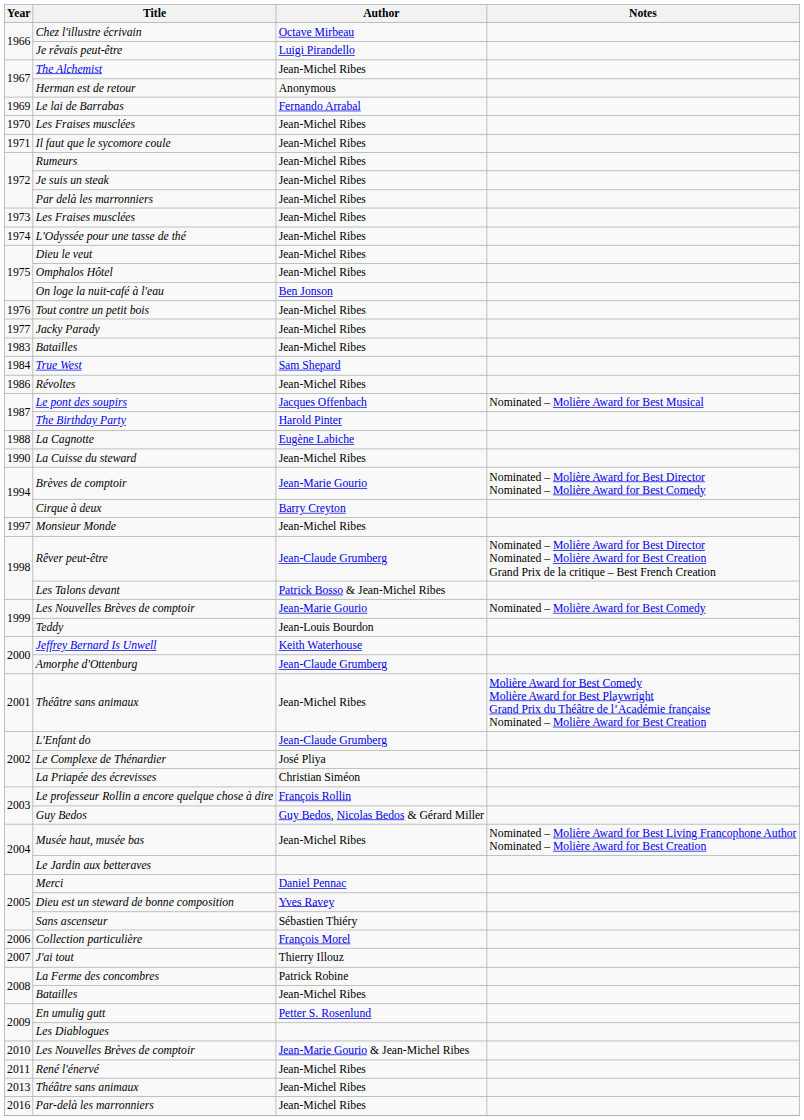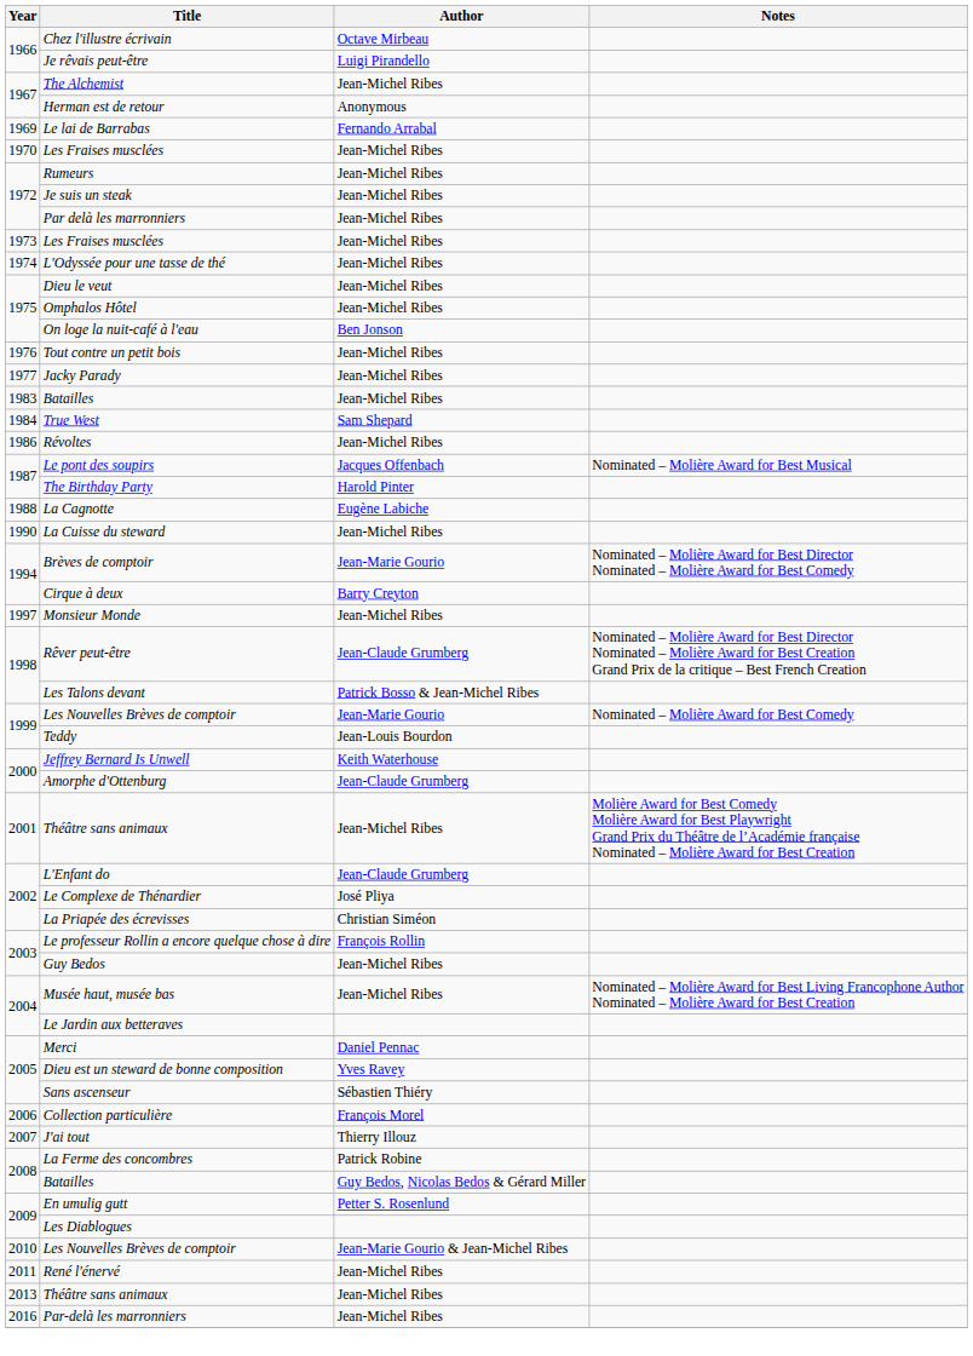 <table class=wikitable>
 <tr>
 <th>Year</th>
 <th>Title</th>
 <th>Author</th>
 <th>Notes</th>
 </tr>
 <tr>
 <td rowspan=2>1966</td>
 <td><em>Chez l'illustre écrivain</em></td>
 <td><a href='#'>Octave Mirbeau</a></td>
 <td></td>
 </tr>
 <tr>
 <td><em>Je rêvais peut-être</em></td>
 <td><a href='#'>Luigi Pirandello</a></td>
 <td></td>
 </tr>
 <tr>
 <td rowspan=2>1967</td>
 <td><em><a href='#'>The Alchemist</a></em></td>
 <td>Jean-Michel Ribes</td>
 <td></td>
 </tr>
 <tr>
 <td><em>Herman est de retour</em></td>
 <td>Anonymous</td>
 <td></td>
 </tr>
 <tr>
 <td>1969</td>
 <td><em>Le lai de Barrabas</em></td>
 <td><a href='#'>Fernando Arrabal</a></td>
 <td></td>
 </tr>
 <tr>
 <td>1970</td>
 <td><em>Les Fraises musclées</em></td>
-<td>Jean-Michel Ribes</td>
-<td></td>
-</tr>
-<tr>
-<td>1971</td>
-<td><em>Il faut que le sycomore coule</em></td>
 <td>Jean-Michel Ribes</td>
 <td></td>
 </tr>
 <tr>
 <td rowspan=3>1972</td>
 <td><em>Rumeurs</em></td>
 <td>Jean-Michel Ribes</td>
 <td></td>
 </tr>
 <tr>
 <td><em>Je suis un steak</em></td>
 <td>Jean-Michel Ribes</td>
 <td></td>
 </tr>
 <tr>
 <td><em>Par delà les marronniers</em></td>
 <td>Jean-Michel Ribes</td>
 <td></td>
 </tr>
 <tr>
 <td>1973</td>
 <td><em>Les Fraises musclées</em></td>
 <td>Jean-Michel Ribes</td>
 <td></td>
 </tr>
 <tr>
 <td>1974</td>
 <td><em>L'Odyssée pour une tasse de thé</em></td>
 <td>Jean-Michel Ribes</td>
 <td></td>
 </tr>
 <tr>
 <td rowspan=3>1975</td>
 <td><em>Dieu le veut</em></td>
 <td>Jean-Michel Ribes</td>
 <td></td>
 </tr>
 <tr>
 <td><em>Omphalos Hôtel</em></td>
 <td>Jean-Michel Ribes</td>
 <td></td>
 </tr>
 <tr>
 <td><em>On loge la nuit-café à l'eau</em></td>
 <td><a href='#'>Ben Jonson</a></td>
 <td></td>
 </tr>
 <tr>
 <td>1976</td>
 <td><em>Tout contre un petit bois</em></td>
 <td>Jean-Michel Ribes</td>
 <td></td>
 </tr>
 <tr>
 <td>1977</td>
 <td><em>Jacky Parady</em></td>
 <td>Jean-Michel Ribes</td>
 <td></td>
 </tr>
 <tr>
 <td>1983</td>
 <td><em>Batailles</em></td>
 <td>Jean-Michel Ribes</td>
 <td></td>
 </tr>
 <tr>
 <td>1984</td>
 <td><em><a href='#'>True West</a></em></td>
 <td><a href='#'>Sam Shepard</a></td>
 <td></td>
 </tr>
 <tr>
 <td>1986</td>
 <td><em>Révoltes</em></td>
 <td>Jean-Michel Ribes</td>
 <td></td>
 </tr>
 <tr>
 <td rowspan=2>1987</td>
 <td><em><a href='#'>Le pont des soupirs</a></em></td>
 <td><a href='#'>Jacques Offenbach</a></td>
 <td>Nominated – <a href='#'>Molière Award for Best Musical</a></td>
 </tr>
 <tr>
 <td><em><a href='#'>The Birthday Party</a></em></td>
 <td><a href='#'>Harold Pinter</a></td>
 <td></td>
 </tr>
 <tr>
 <td>1988</td>
 <td><em>La Cagnotte</em></td>
 <td><a href='#'>Eugène Labiche</a></td>
 <td></td>
 </tr>
 <tr>
 <td>1990</td>
 <td><em>La Cuisse du steward</em></td>
 <td>Jean-Michel Ribes</td>
 <td></td>
 </tr>
 <tr>
 <td rowspan=2>1994</td>
 <td><em>Brèves de comptoir</em></td>
 <td><a href='#'>Jean-Marie Gourio</a></td>
 <td>Nominated – <a href='#'>Molière Award for Best Director</a><br>Nominated – <a href='#'>Molière Award for Best Comedy</a></td>
 </tr>
 <tr>
 <td><em>Cirque à deux</em></td>
 <td><a href='#'>Barry Creyton</a></td>
 <td></td>
 </tr>
 <tr>
 <td>1997</td>
 <td><em>Monsieur Monde</em></td>
 <td>Jean-Michel Ribes</td>
 <td></td>
 </tr>
 <tr>
 <td rowspan=2>1998</td>
 <td><em>Rêver peut-être</em></td>
 <td><a href='#'>Jean-Claude Grumberg</a></td>
 <td>Nominated – <a href='#'>Molière Award for Best Director</a><br>Nominated – <a href='#'>Molière Award for Best Creation</a><br>Grand Prix de la critique – Best French Creation</td>
 </tr>
 <tr>
 <td><em>Les Talons devant</em></td>
 <td><a href='#'>Patrick Bosso</a> & Jean-Michel Ribes</td>
 <td></td>
 </tr>
 <tr>
 <td rowspan=2>1999</td>
 <td><em>Les Nouvelles Brèves de comptoir</em></td>
 <td><a href='#'>Jean-Marie Gourio</a></td>
 <td>Nominated – <a href='#'>Molière Award for Best Comedy</a></td>
 </tr>
 <tr>
 <td><em>Teddy</em></td>
 <td>Jean-Louis Bourdon</td>
 <td></td>
 </tr>
 <tr>
 <td rowspan=2>2000</td>
 <td><em><a href='#'>Jeffrey Bernard Is Unwell</a></em></td>
 <td><a href='#'>Keith Waterhouse</a></td>
 <td></td>
 </tr>
 <tr>
 <td><em>Amorphe d'Ottenburg</em></td>
 <td><a href='#'>Jean-Claude Grumberg</a></td>
 <td></td>
 </tr>
 <tr>
 <td>2001</td>
 <td><em>Théâtre sans animaux</em></td>
 <td>Jean-Michel Ribes</td>
 <td><a href='#'>Molière Award for Best Comedy</a><br><a href='#'>Molière Award for Best Playwright</a><br><a href='#'>Grand Prix du Théâtre de l’Académie française</a><br>Nominated – <a href='#'>Molière Award for Best Creation</a></td>
 </tr>
 <tr>
 <td rowspan=3>2002</td>
 <td><em>L'Enfant do</em></td>
 <td><a href='#'>Jean-Claude Grumberg</a></td>
 <td></td>
 </tr>
 <tr>
 <td><em>Le Complexe de Thénardier</em></td>
 <td>José Pliya</td>
 <td></td>
 </tr>
 <tr>
 <td><em>La Priapée des écrevisses</em></td>
 <td>Christian Siméon</td>
 <td></td>
 </tr>
 <tr>
 <td rowspan=2>2003</td>
 <td><em>Le professeur Rollin a encore quelque chose à dire</em></td>
 <td><a href='#'>François Rollin</a></td>
 <td></td>
 </tr>
 <tr>
 <td><em>Guy Bedos</em></td>
-<td><a href='#'>Guy Bedos</a>, <a href='#'>Nicolas Bedos</a> & Gérard Miller</td>
+<td>Jean-Michel Ribes</td>
 <td></td>
 </tr>
 <tr>
 <td rowspan=2>2004</td>
 <td><em>Musée haut, musée bas</em></td>
 <td>Jean-Michel Ribes</td>
 <td>Nominated – <a href='#'>Molière Award for Best Living Francophone Author</a><br>Nominated – <a href='#'>Molière Award for Best Creation</a></td>
 </tr>
 <tr>
 <td><em>Le Jardin aux betteraves</em></td>
 <td></td>
 <td></td>
 </tr>
 <tr>
 <td rowspan=3>2005</td>
 <td><em>Merci</em></td>
 <td><a href='#'>Daniel Pennac</a></td>
 <td></td>
 </tr>
 <tr>
 <td><em>Dieu est un steward de bonne composition</em></td>
 <td><a href='#'>Yves Ravey</a></td>
 <td></td>
 </tr>
 <tr>
 <td><em>Sans ascenseur</em></td>
 <td>Sébastien Thiéry</td>
 <td></td>
 </tr>
 <tr>
 <td>2006</td>
 <td><em>Collection particulière</em></td>
 <td><a href='#'>François Morel</a></td>
 <td></td>
 </tr>
 <tr>
 <td>2007</td>
 <td><em>J'ai tout</em></td>
 <td>Thierry Illouz</td>
 <td></td>
 </tr>
 <tr>
 <td rowspan=2>2008</td>
 <td><em>La Ferme des concombres</em></td>
 <td>Patrick Robine</td>
 <td></td>
 </tr>
 <tr>
 <td><em>Batailles</em></td>
-<td>Jean-Michel Ribes</td>
+<td><a href='#'>Guy Bedos</a>, <a href='#'>Nicolas Bedos</a> & Gérard Miller</td>
 <td></td>
 </tr>
 <tr>
 <td rowspan=2>2009</td>
 <td><em>En umulig gutt</em></td>
 <td><a href='#'>Petter S. Rosenlund</a></td>
 <td></td>
 </tr>
 <tr>
 <td><em>Les Diablogues</em></td>
 <td></td>
 <td></td>
 </tr>
 <tr>
 <td>2010</td>
 <td><em>Les Nouvelles Brèves de comptoir</em></td>
 <td><a href='#'>Jean-Marie Gourio</a> & Jean-Michel Ribes</td>
 <td></td>
 </tr>
 <tr>
 <td>2011</td>
 <td><em>René l'énervé</em></td>
 <td>Jean-Michel Ribes</td>
 <td></td>
 </tr>
 <tr>
 <td>2013</td>
 <td><em>Théâtre sans animaux</em></td>
 <td>Jean-Michel Ribes</td>
 <td></td>
 </tr>
 <tr>
 <td>2016</td>
 <td><em>Par-delà les marronniers</em></td>
 <td>Jean-Michel Ribes</td>
 <td></td>
 </tr>
 <tr>
 </tr>
 </table>
